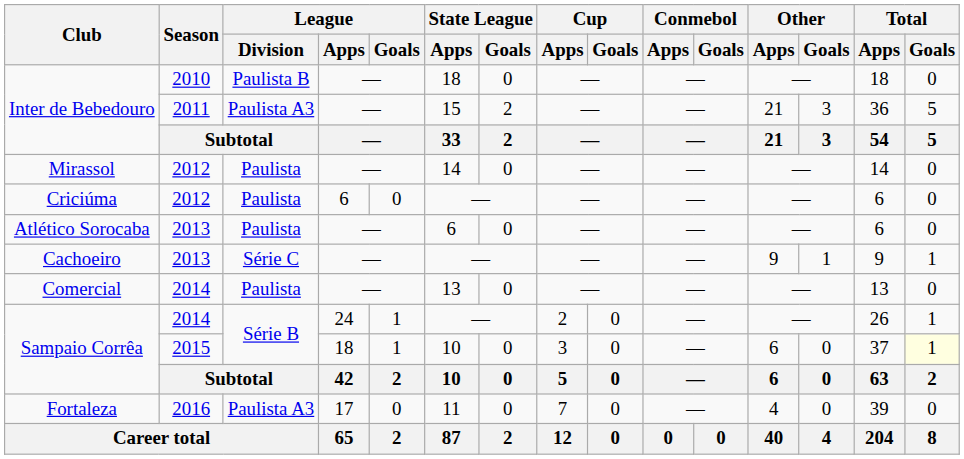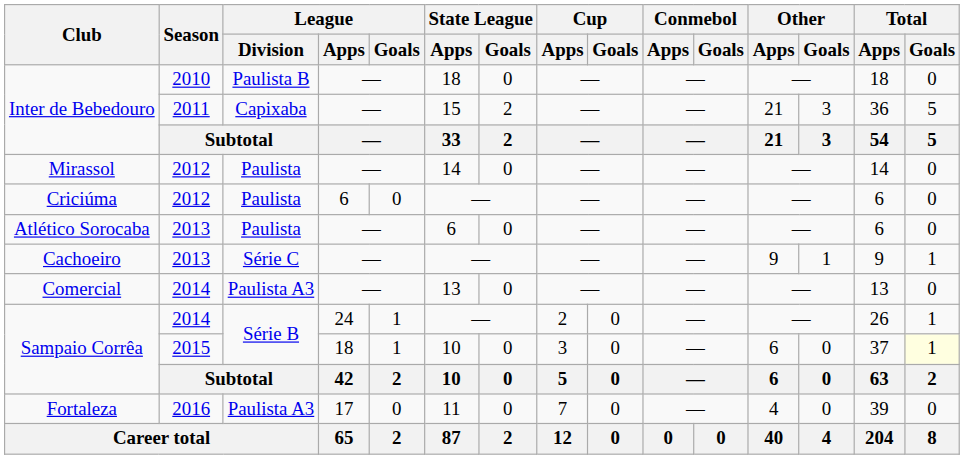 <table class="wikitable" style="text-align: center;">
 <tr>
 <th rowspan="2">Club</th>
 <th rowspan="2">Season</th>
 <th colspan="3">League</th>
 <th colspan="2">State League</th>
 <th colspan="2">Cup</th>
 <th colspan="2">Conmebol</th>
 <th colspan="2">Other</th>
 <th colspan="2">Total</th>
 </tr>
 <tr>
 <th>Division</th>
 <th>Apps</th>
 <th>Goals</th>
 <th>Apps</th>
 <th>Goals</th>
 <th>Apps</th>
 <th>Goals</th>
 <th>Apps</th>
 <th>Goals</th>
 <th>Apps</th>
 <th>Goals</th>
 <th>Apps</th>
 <th>Goals</th>
 </tr>
 <tr>
 <td rowspan=3 valign="center"><a href='#'>Inter de Bebedouro</a></td>
 <td><a href='#'>2010</a></td>
 <td><a href='#'>Paulista B</a></td>
 <td colspan="2">—</td>
 <td>18</td>
 <td>0</td>
 <td colspan="2">—</td>
 <td colspan="2">—</td>
 <td colspan="2">—</td>
 <td>18</td>
 <td>0</td>
 </tr>
 <tr>
 <td><a href='#'>2011</a></td>
-<td><a href='#'>Paulista A3</a></td>
+<td><a href='#'>Capixaba</a></td>
 <td colspan="2">—</td>
 <td>15</td>
 <td>2</td>
 <td colspan="2">—</td>
 <td colspan="2">—</td>
 <td>21</td>
 <td>3</td>
 <td>36</td>
 <td>5</td>
 </tr>
 <tr>
 <th colspan="2">Subtotal</th>
 <th colspan="2">—</th>
 <th>33</th>
 <th>2</th>
 <th colspan="2">—</th>
 <th colspan="2">—</th>
 <th>21</th>
 <th>3</th>
 <th>54</th>
 <th>5</th>
 </tr>
 <tr>
 <td valign="center"><a href='#'>Mirassol</a></td>
 <td><a href='#'>2012</a></td>
 <td><a href='#'>Paulista</a></td>
 <td colspan="2">—</td>
 <td>14</td>
 <td>0</td>
 <td colspan="2">—</td>
 <td colspan="2">—</td>
 <td colspan="2">—</td>
 <td>14</td>
 <td>0</td>
 </tr>
 <tr>
 <td valign="center"><a href='#'>Criciúma</a></td>
 <td><a href='#'>2012</a></td>
 <td><a href='#'>Paulista</a></td>
 <td>6</td>
 <td>0</td>
 <td colspan="2">—</td>
 <td colspan="2">—</td>
 <td colspan="2">—</td>
 <td colspan="2">—</td>
 <td>6</td>
 <td>0</td>
 </tr>
 <tr>
 <td valign="center"><a href='#'>Atlético Sorocaba</a></td>
 <td><a href='#'>2013</a></td>
 <td><a href='#'>Paulista</a></td>
 <td colspan="2">—</td>
 <td>6</td>
 <td>0</td>
 <td colspan="2">—</td>
 <td colspan="2">—</td>
 <td colspan="2">—</td>
 <td>6</td>
 <td>0</td>
 </tr>
 <tr>
 <td valign="center"><a href='#'>Cachoeiro</a></td>
 <td><a href='#'>2013</a></td>
 <td><a href='#'>Série C</a></td>
 <td colspan="2">—</td>
 <td colspan="2">—</td>
 <td colspan="2">—</td>
 <td colspan="2">—</td>
 <td>9</td>
 <td>1</td>
 <td>9</td>
 <td>1</td>
 </tr>
 <tr>
 <td valign="center"><a href='#'>Comercial</a></td>
 <td><a href='#'>2014</a></td>
-<td><a href='#'>Paulista</a></td>
+<td><a href='#'>Paulista A3</a></td>
 <td colspan="2">—</td>
 <td>13</td>
 <td>0</td>
 <td colspan="2">—</td>
 <td colspan="2">—</td>
 <td colspan="2">—</td>
 <td>13</td>
 <td>0</td>
 </tr>
 <tr>
 <td rowspan=3 valign="center"><a href='#'>Sampaio Corrêa</a></td>
 <td><a href='#'>2014</a></td>
 <td rowspan=2><a href='#'>Série B</a></td>
 <td>24</td>
 <td>1</td>
 <td colspan="2">—</td>
 <td>2</td>
 <td>0</td>
 <td colspan="2">—</td>
 <td colspan="2">—</td>
 <td>26</td>
 <td>1</td>
 </tr>
 <tr>
 <td><a href='#'>2015</a></td>
 <td>18</td>
 <td>1</td>
 <td>10</td>
 <td>0</td>
 <td>3</td>
 <td>0</td>
 <td colspan="2">—</td>
 <td>6</td>
 <td>0</td>
 <td>37</td>
 <td style="background: lightyellow;">1</td>
 </tr>
 <tr>
 <th colspan="2">Subtotal</th>
 <th>42</th>
 <th>2</th>
 <th>10</th>
 <th>0</th>
 <th>5</th>
 <th>0</th>
 <th colspan="2">—</th>
 <th>6</th>
 <th>0</th>
 <th>63</th>
 <th>2</th>
 </tr>
 <tr>
 <td valign="center"><a href='#'>Fortaleza</a></td>
 <td><a href='#'>2016</a></td>
 <td><a href='#'>Paulista A3</a></td>
 <td>17</td>
 <td>0</td>
 <td>11</td>
 <td>0</td>
 <td>7</td>
 <td>0</td>
 <td colspan="2">—</td>
 <td>4</td>
 <td>0</td>
 <td>39</td>
 <td>0</td>
 </tr>
 <tr>
 <th colspan="3"><strong>Career total</strong></th>
 <th>65</th>
 <th>2</th>
 <th>87</th>
 <th>2</th>
 <th>12</th>
 <th>0</th>
 <th>0</th>
 <th>0</th>
 <th>40</th>
 <th>4</th>
 <th>204</th>
 <th>8</th>
 </tr>
 </table>
